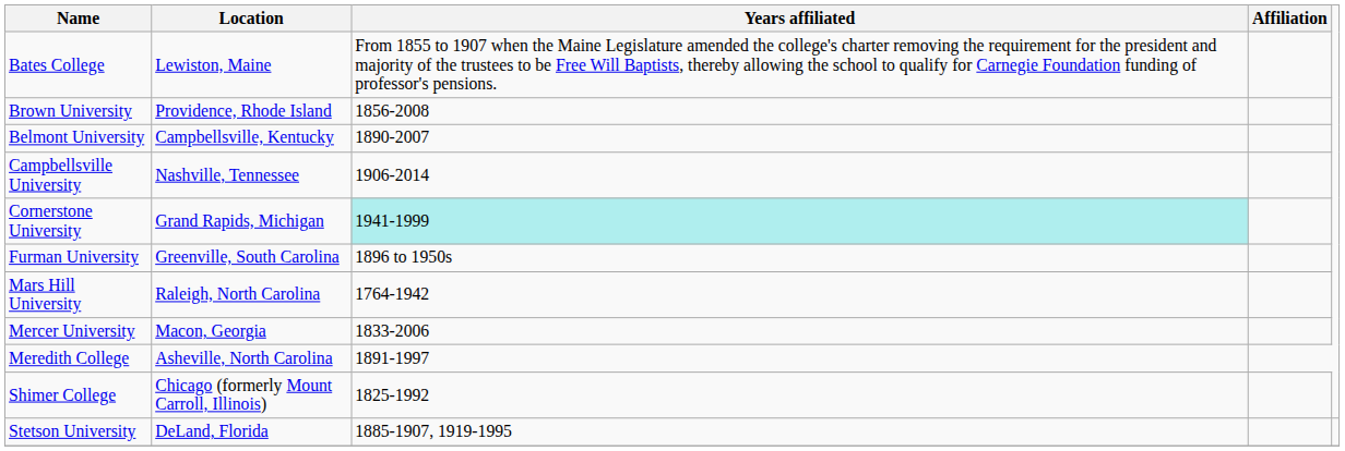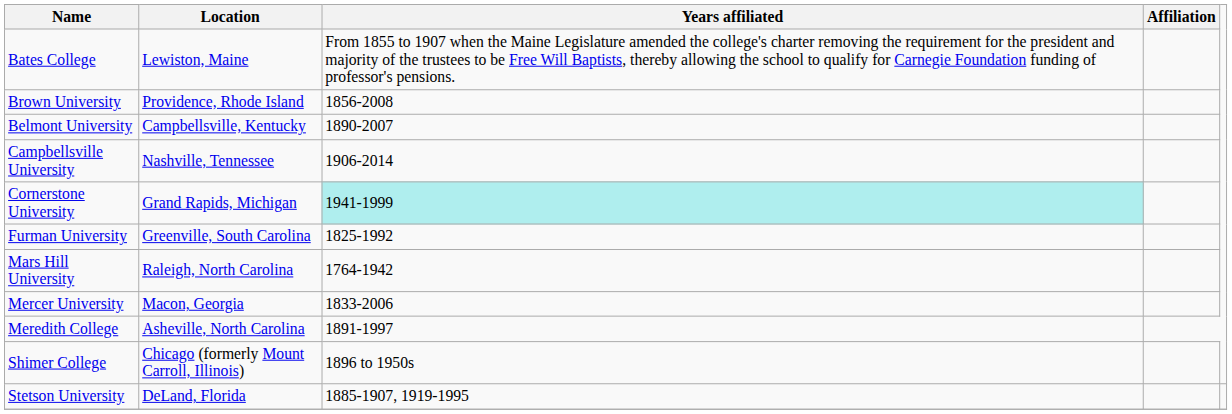 <table class="wikitable">
 <tr>
 <th>Name</th>
 <th>Location</th>
 <th>Years affiliated</th>
 <th>Affiliation</th>
 </tr>
 <tr>
 <td><a href='#'>Bates College</a></td>
 <td><a href='#'>Lewiston, Maine</a></td>
 <td>From 1855 to 1907 when the Maine Legislature amended the college's charter removing the requirement for the president and majority of the trustees to be <a href='#'>Free Will Baptists</a>, thereby allowing the school to qualify for <a href='#'>Carnegie Foundation</a> funding of professor's pensions.</td>
 <td></td>
 </tr>
 <tr>
 <td><a href='#'>Brown University</a></td>
 <td><a href='#'>Providence, Rhode Island</a></td>
 <td>1856-2008</td>
 <td></td>
 </tr>
 <tr>
 <td><a href='#'>Belmont University</a></td>
 <td><a href='#'>Campbellsville, Kentucky</a></td>
 <td>1890-2007</td>
 <td></td>
 </tr>
 <tr>
 <td><a href='#'>Campbellsville University</a></td>
 <td><a href='#'>Nashville, Tennessee</a></td>
 <td>1906-2014</td>
 <td></td>
 </tr>
 <tr>
 <td><a href='#'>Cornerstone University</a></td>
 <td><a href='#'>Grand Rapids, Michigan</a></td>
 <td style="background: paleturquoise;">1941-1999</td>
 <td></td>
 </tr>
 <tr>
 <td><a href='#'>Furman University</a></td>
 <td><a href='#'>Greenville, South Carolina</a></td>
-<td>1896 to 1950s</td>
+<td>1825-1992</td>
 <td></td>
 </tr>
 <tr>
 <td><a href='#'>Mars Hill University</a></td>
 <td><a href='#'>Raleigh, North Carolina</a></td>
 <td>1764-1942</td>
 <td></td>
 </tr>
 <tr>
 <td><a href='#'>Mercer University</a></td>
 <td><a href='#'>Macon, Georgia</a></td>
 <td>1833-2006</td>
 <td></td>
 </tr>
 <tr>
 <td><a href='#'>Meredith College</a></td>
 <td><a href='#'>Asheville, North Carolina</a></td>
 <td>1891-1997</td>
 </tr>
 <tr>
 <td><a href='#'>Shimer College</a></td>
 <td><a href='#'>Chicago</a> (formerly <a href='#'>Mount Carroll, Illinois</a>)</td>
-<td>1825-1992</td>
+<td>1896 to 1950s</td>
 <td></td>
 </tr>
 <tr>
 <td><a href='#'>Stetson University</a></td>
 <td><a href='#'>DeLand, Florida</a></td>
 <td>1885-1907, 1919-1995</td>
 <td></td>
 <td></td>
 </tr>
 <tr>
 </tr>
 </table>
